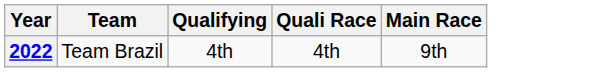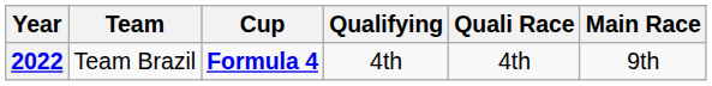 <table class="wikitable" style="text-align:center; font-size:90%">
 <tr>
 <th>Year</th>
 <th>Team</th>
+<th>Cup</th>
 <th>Qualifying</th>
 <th>Quali Race</th>
 <th>Main Race</th>
 </tr>
 <tr>
 <th><a href='#'>2022</a></th>
 <td align="left" nowrap> Team Brazil</td>
+<td><a href='#'><strong><span>Formula 4</span></strong></a></td>
 <td>4th</td>
 <td>4th</td>
 <td>9th</td>
 </tr>
 </table>
